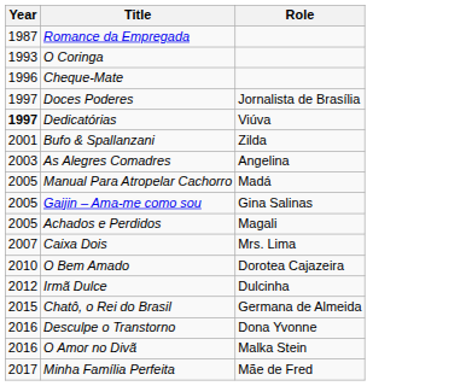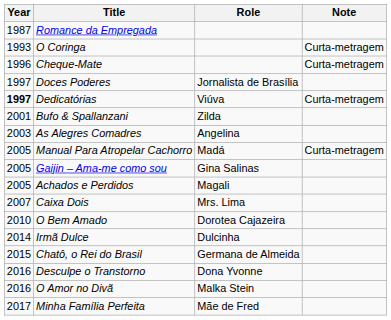 <table class="wikitable">
 <tr>
 <th>Year</th>
 <th>Title</th>
 <th>Role</th>
+<th>Note</th>
 </tr>
 <tr>
 <td>1987</td>
 <td><em><a href='#'>Romance da Empregada</a></em></td>
+<td></td>
 <td></td>
 </tr>
 <tr>
 <td>1993</td>
 <td><em>O Coringa</em></td>
 <td></td>
+<td>Curta-metragem</td>
 </tr>
 <tr>
 <td>1996</td>
 <td><em>Cheque-Mate</em></td>
 <td></td>
+<td>Curta-metragem</td>
 </tr>
 <tr>
 <td>1997</td>
 <td><em>Doces Poderes</em></td>
 <td>Jornalista de Brasília</td>
+<td></td>
 </tr>
 <tr>
 <td><strong>1997</strong></td>
 <td><em>Dedicatórias</em></td>
 <td>Viúva</td>
+<td>Curta-metragem</td>
 </tr>
 <tr>
 <td>2001</td>
 <td><em>Bufo &amp; Spallanzani</em></td>
 <td>Zilda</td>
+<td></td>
 </tr>
 <tr>
 <td>2003</td>
 <td><em>As Alegres Comadres</em></td>
 <td>Angelina</td>
+<td></td>
 </tr>
 <tr>
 <td>2005</td>
 <td><em>Manual Para Atropelar Cachorro </em></td>
 <td>Madá</td>
+<td>Curta-metragem</td>
 </tr>
 <tr>
 <td>2005</td>
 <td><em><a href='#'>Gaijin – Ama-me como sou</a></em></td>
 <td>Gina Salinas</td>
+<td></td>
 </tr>
 <tr>
 <td>2005</td>
 <td><em>Achados e Perdidos</em></td>
 <td>Magali</td>
+<td></td>
 </tr>
 <tr>
 <td>2007</td>
 <td><em>Caixa Dois</em></td>
 <td>Mrs. Lima</td>
+<td></td>
 </tr>
 <tr>
 <td>2010</td>
 <td><em>O Bem Amado</em></td>
 <td>Dorotea Cajazeira</td>
+<td></td>
 </tr>
 <tr>
-<td>2012</td>
+<td>2014</td>
 <td><em>Irmã Dulce</em></td>
 <td>Dulcinha </td>
+<td></td>
 </tr>
 <tr>
 <td>2015</td>
 <td><em>Chatô, o Rei do Brasil </em></td>
 <td>Germana de Almeida</td>
+<td></td>
 </tr>
 <tr>
 <td>2016</td>
 <td><em>Desculpe o Transtorno </em></td>
 <td>Dona Yvonne</td>
+<td></td>
 </tr>
 <tr>
 <td>2016</td>
 <td><em>O Amor no Divã</em></td>
 <td>Malka Stein</td>
+<td></td>
 </tr>
 <tr>
 <td>2017</td>
 <td><em>Minha Família Perfeita</em></td>
 <td>Mãe de Fred</td>
+<td></td>
 </tr>
 </table>
